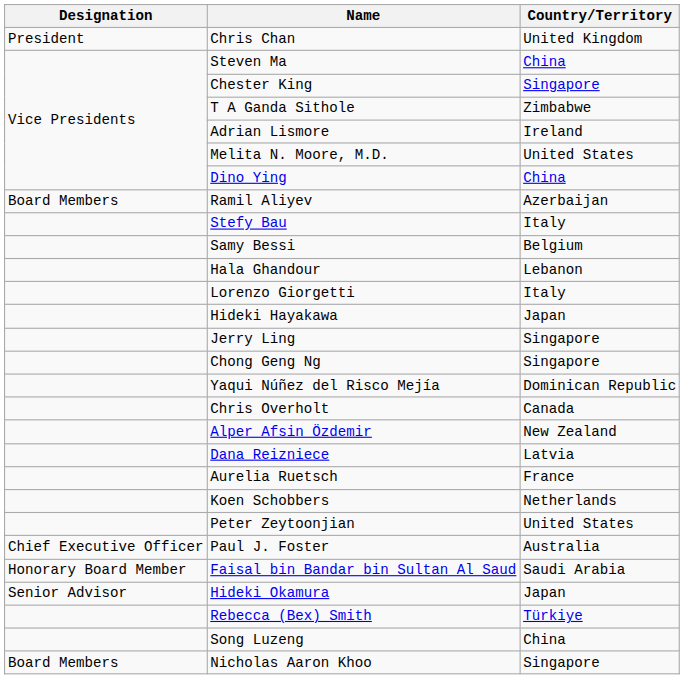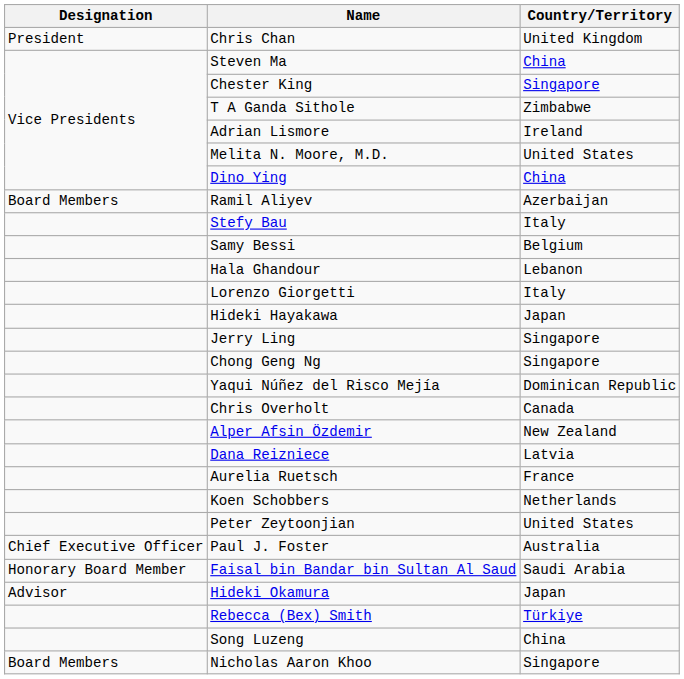 <table class="wikitable">
 <tr>
 <th>Designation</th>
 <th>Name</th>
 <th>Country/Territory</th>
 </tr>
 <tr>
 <td>President</td>
 <td>Chris Chan</td>
 <td> United Kingdom</td>
 </tr>
 <tr>
 <td rowspan="6">Vice Presidents</td>
 <td>Steven Ma</td>
 <td> <a href='#'>China</a></td>
 </tr>
 <tr>
 <td>Chester King</td>
 <td> <a href='#'>Singapore</a></td>
 </tr>
 <tr>
 <td>T A Ganda Sithole</td>
 <td> Zimbabwe</td>
 </tr>
 <tr>
 <td>Adrian Lismore</td>
 <td> Ireland</td>
 </tr>
 <tr>
 <td>Melita N. Moore, M.D.</td>
 <td> United States</td>
 </tr>
 <tr>
 <td><a href='#'>Dino Ying</a></td>
 <td> <a href='#'>China</a></td>
 </tr>
 <tr>
 <td>Board Members</td>
 <td>Ramil Aliyev</td>
 <td> Azerbaijan</td>
 </tr>
 <tr>
 <td></td>
 <td><a href='#'>Stefy Bau</a></td>
 <td> Italy</td>
 </tr>
 <tr>
 <td></td>
 <td>Samy Bessi</td>
 <td> Belgium</td>
 </tr>
 <tr>
 <td></td>
 <td>Hala Ghandour</td>
 <td> Lebanon</td>
 </tr>
 <tr>
 <td></td>
 <td>Lorenzo Giorgetti</td>
 <td> Italy</td>
 </tr>
 <tr>
 <td></td>
 <td>Hideki Hayakawa</td>
 <td> Japan</td>
 </tr>
 <tr>
 <td></td>
 <td>Jerry Ling</td>
 <td> Singapore</td>
 </tr>
 <tr>
 <td></td>
 <td>Chong Geng Ng</td>
 <td> Singapore</td>
 </tr>
 <tr>
 <td></td>
 <td>Yaqui Núñez del Risco Mejía</td>
 <td> Dominican Republic</td>
 </tr>
 <tr>
 <td></td>
 <td>Chris Overholt</td>
 <td> Canada</td>
 </tr>
 <tr>
 <td></td>
 <td><a href='#'>Alper Afsin Özdemir</a></td>
 <td> New Zealand</td>
 </tr>
 <tr>
 <td></td>
 <td><a href='#'>Dana Reizniece</a></td>
 <td> Latvia</td>
 </tr>
 <tr>
 <td></td>
 <td>Aurelia Ruetsch</td>
 <td> France</td>
 </tr>
 <tr>
 <td></td>
 <td>Koen Schobbers</td>
 <td> Netherlands</td>
 </tr>
 <tr>
 <td></td>
 <td>Peter Zeytoonjian</td>
 <td> United States</td>
 </tr>
 <tr>
 <td>Chief Executive Officer</td>
 <td>Paul J. Foster</td>
 <td> Australia</td>
 </tr>
 <tr>
 <td>Honorary Board Member</td>
 <td><a href='#'>Faisal bin Bandar bin Sultan Al Saud</a></td>
 <td> Saudi Arabia</td>
 </tr>
 <tr>
-<td>Senior Advisor</td>
+<td>Advisor</td>
 <td><a href='#'>Hideki Okamura</a></td>
 <td> Japan</td>
 </tr>
 <tr>
 <td></td>
 <td><a href='#'>Rebecca (Bex) Smith</a></td>
 <td> <a href='#'>Türkiye</a></td>
 </tr>
 <tr>
 <td></td>
 <td>Song Luzeng</td>
 <td> China</td>
 </tr>
 <tr>
 <td>Board Members</td>
 <td>Nicholas Aaron Khoo</td>
 <td> Singapore</td>
 </tr>
 </table>
